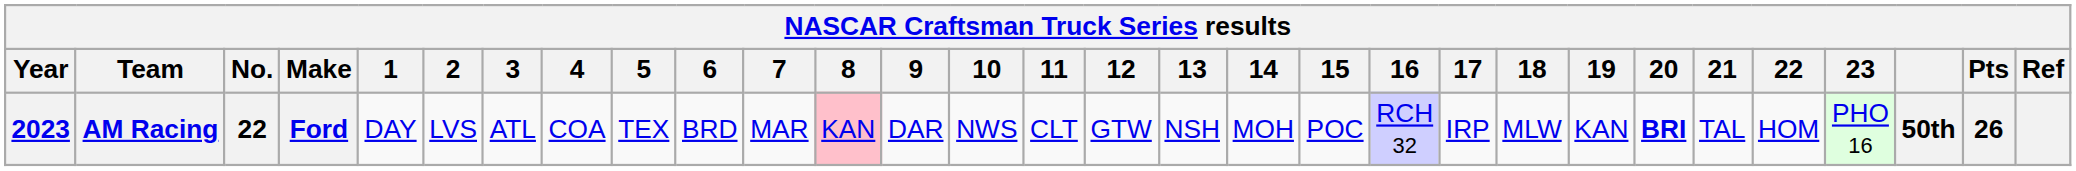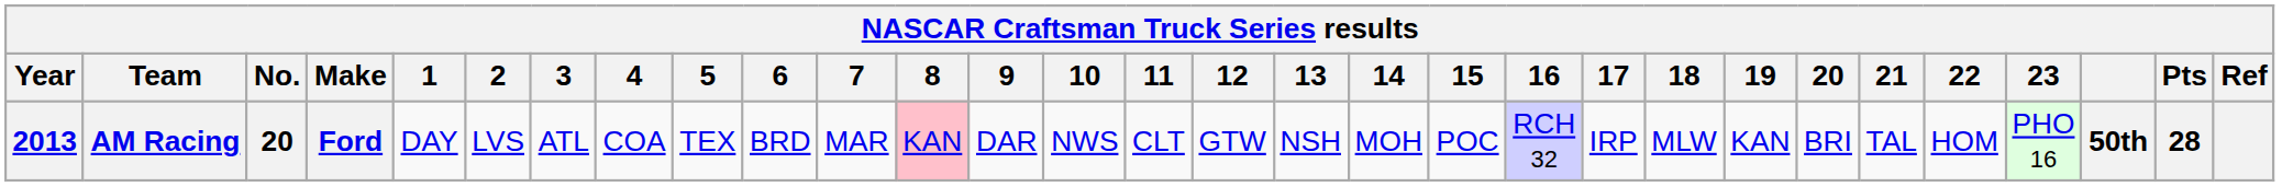 <table class="wikitable" style="text-align:center; font-size:75%">
 <tr>
 <th colspan=32><a href='#'>NASCAR Craftsman Truck Series</a> results</th>
 </tr>
 <tr>
 <th>Year</th>
 <th>Team</th>
 <th>No.</th>
 <th>Make</th>
 <th>1</th>
 <th>2</th>
 <th>3</th>
 <th>4</th>
 <th>5</th>
 <th>6</th>
 <th>7</th>
 <th>8</th>
 <th>9</th>
 <th>10</th>
 <th>11</th>
 <th>12</th>
 <th>13</th>
 <th>14</th>
 <th>15</th>
 <th>16</th>
 <th>17</th>
 <th>18</th>
 <th>19</th>
 <th>20</th>
 <th>21</th>
 <th>22</th>
 <th>23</th>
 <th></th>
 <th>Pts</th>
 <th>Ref</th>
 </tr>
 <tr>
-<th><a href='#'>2023</a></th>
+<th><a href='#'>2013</a></th>
 <th><a href='#'>AM Racing</a></th>
-<th>22</th>
+<th>20</th>
 <th><a href='#'>Ford</a></th>
 <td><a href='#'>DAY</a></td>
 <td><a href='#'>LVS</a></td>
 <td><a href='#'>ATL</a></td>
 <td><a href='#'>COA</a></td>
 <td><a href='#'>TEX</a></td>
 <td><a href='#'>BRD</a></td>
 <td><a href='#'>MAR</a></td>
 <td style="background: pink;"><a href='#'>KAN</a></td>
 <td><a href='#'>DAR</a></td>
 <td><a href='#'>NWS</a></td>
 <td><a href='#'>CLT</a></td>
 <td><a href='#'>GTW</a></td>
 <td><a href='#'>NSH</a></td>
 <td><a href='#'>MOH</a></td>
 <td><a href='#'>POC</a></td>
 <td style="background:#CFCFFF;"><a href='#'>RCH</a><br><small>32</small></td>
 <td><a href='#'>IRP</a></td>
 <td><a href='#'>MLW</a></td>
 <td><a href='#'>KAN</a></td>
-<td><strong><a href='#'>BRI</a></strong></td>
+<td><a href='#'>BRI</a></td>
 <td><a href='#'>TAL</a></td>
 <td><a href='#'>HOM</a></td>
 <td style="background:#DFFFDF;"><a href='#'>PHO</a><br><small>16</small></td>
 <th>50th</th>
-<th>26</th>
+<th>28</th>
 <th></th>
 </tr>
 </table>
